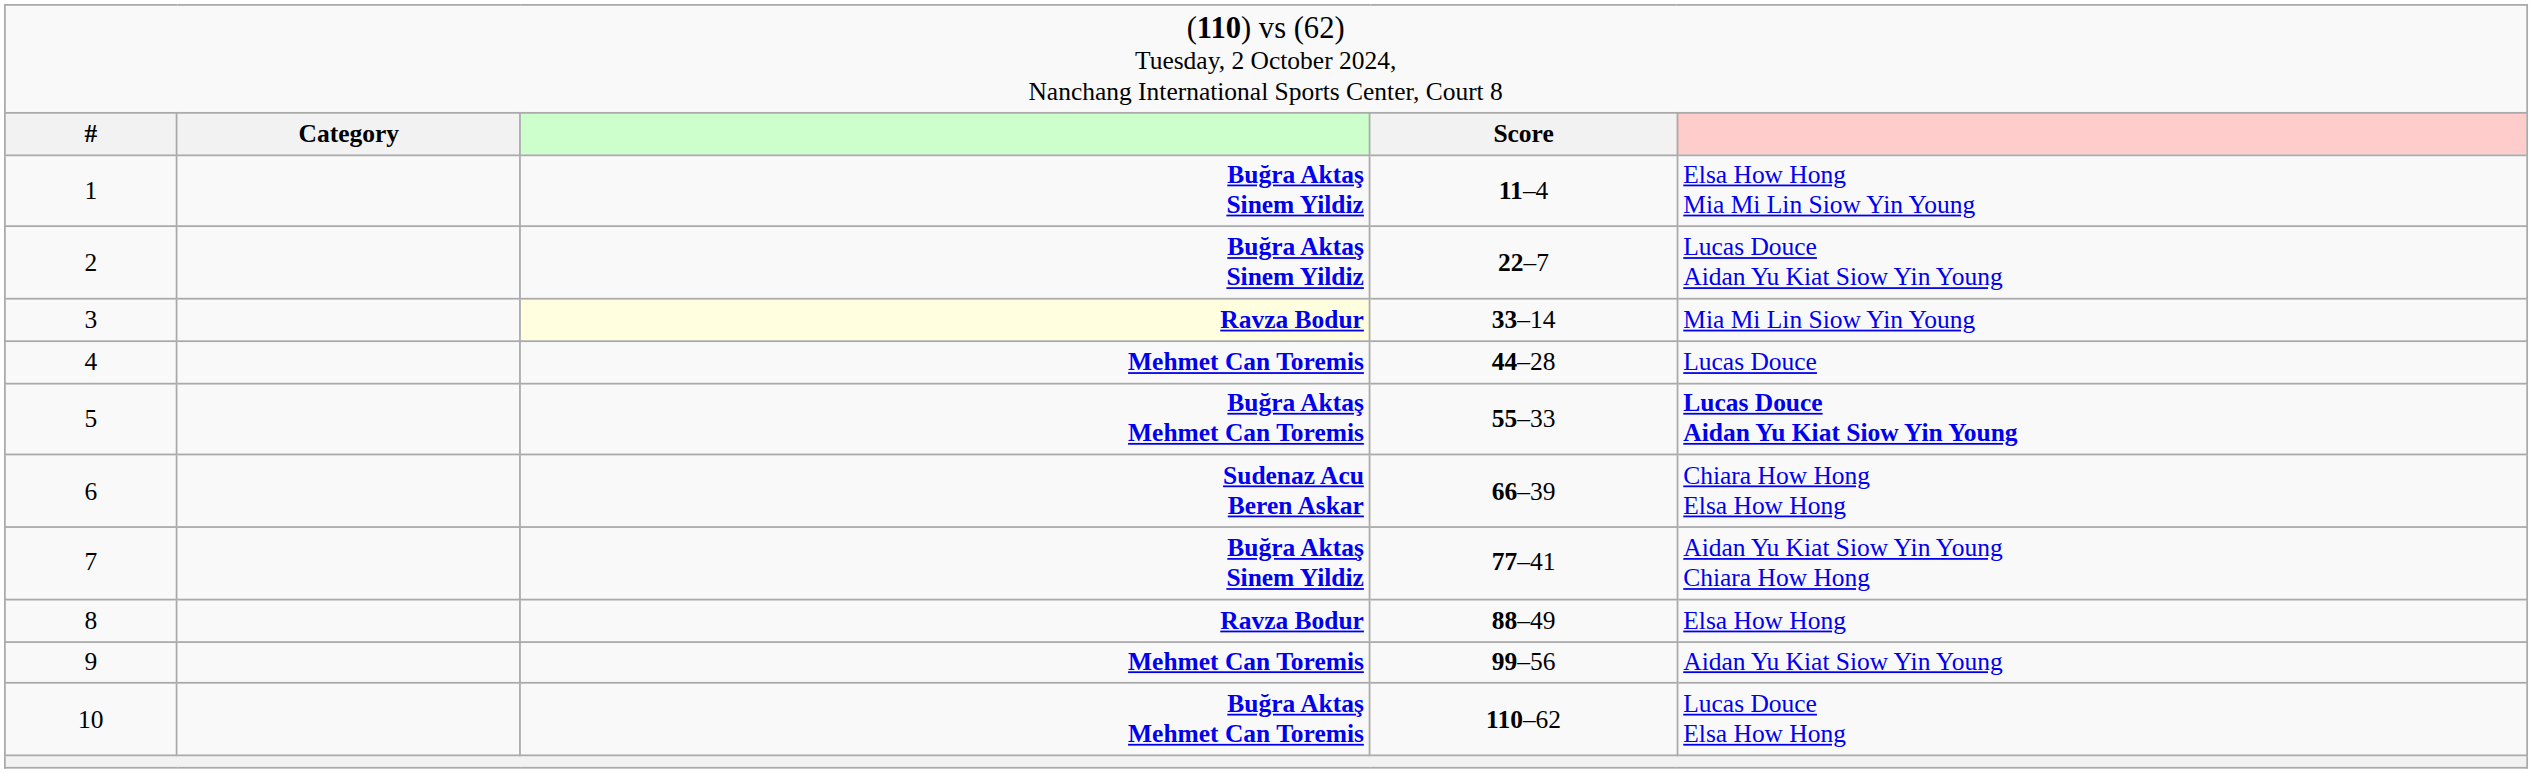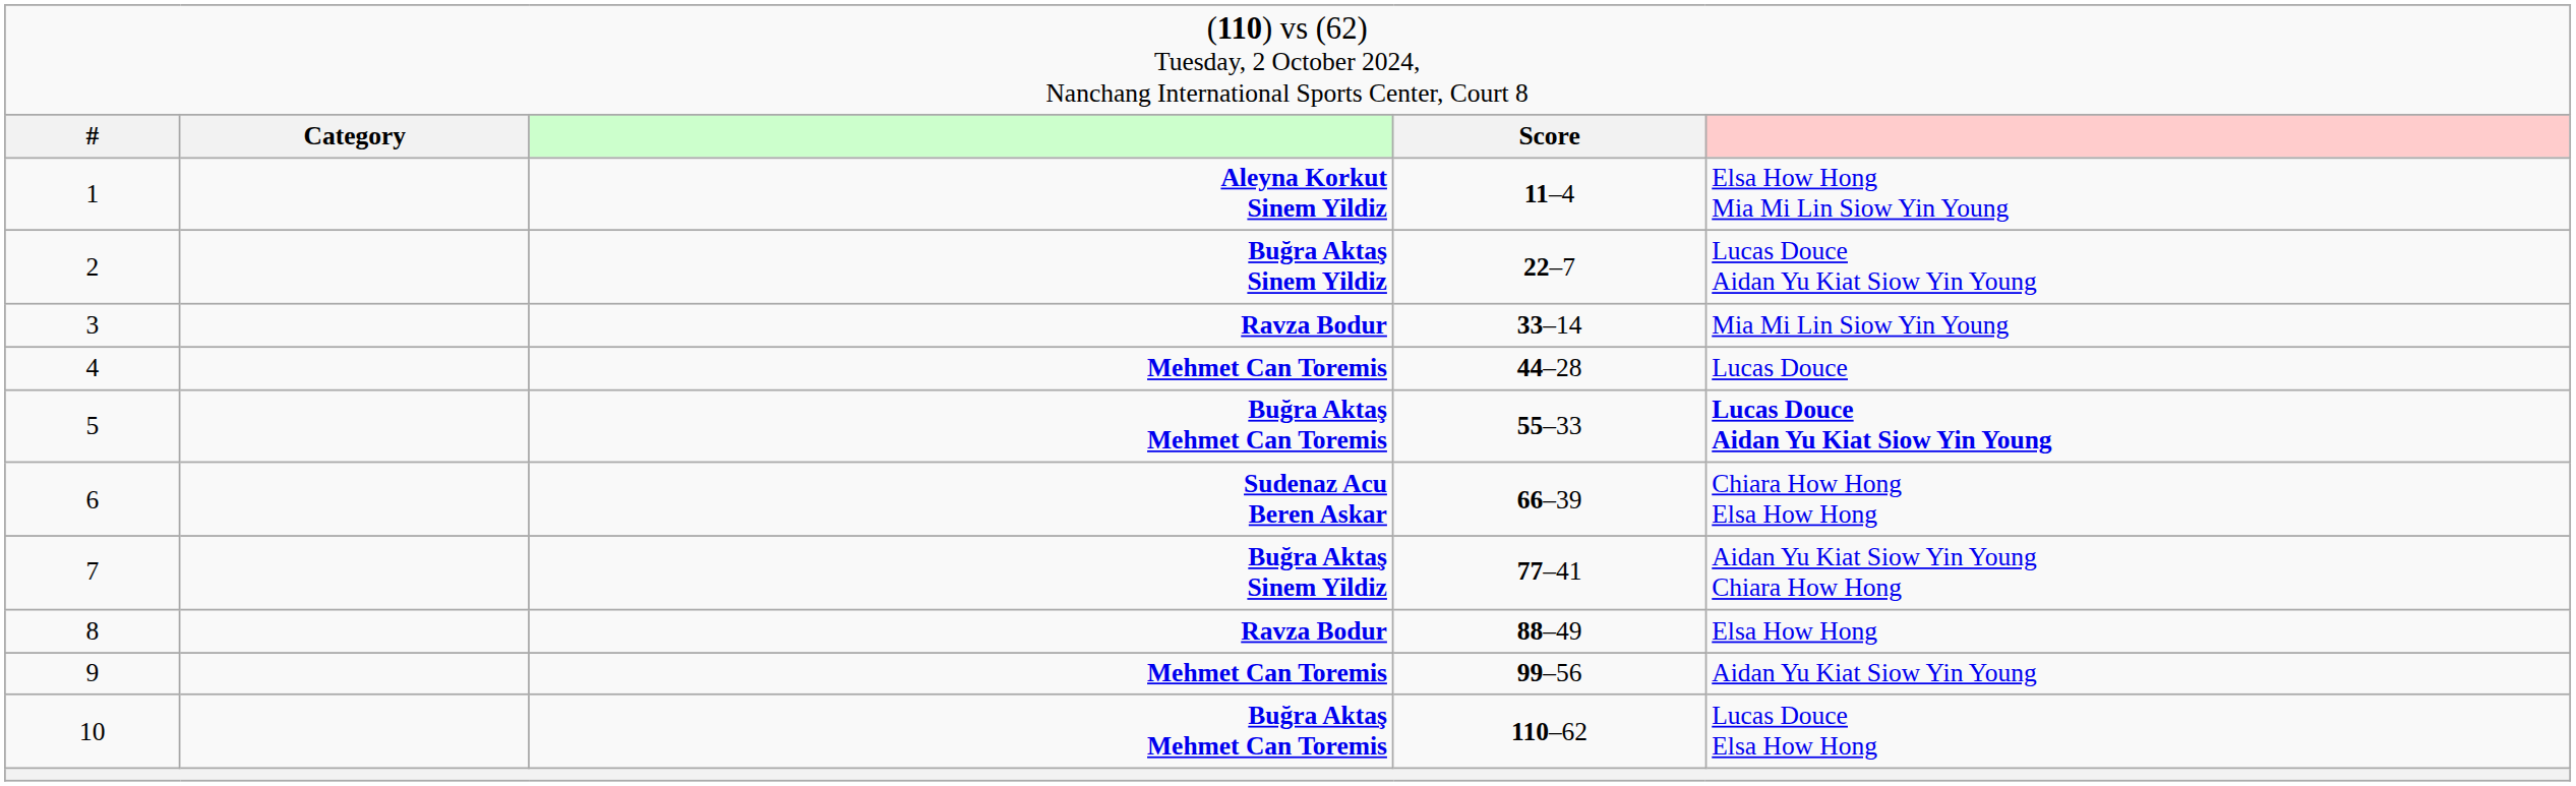 <table class="wikitable mw-collapsible mw-collapsed" style="font-size:90%; text-align:center" width="90%">
 <tr>
 <td colspan="5"><big>(<strong>110</strong>) <strong></strong> vs  (62)</big><br>Tuesday, 2 October 2024, <br>Nanchang International Sports Center, Court 8</td>
 </tr>
 <tr>
 <th width="25">#</th>
 <th width="50">Category</th>
 <th style="background-color:#CCFFCC" width="150"></th>
 <th width="50">Score<br></th>
 <th style="background-color:#FFCCCC" width="150"></th>
 </tr>
 <tr>
 <td>1</td>
 <td></td>
-<td align="right"><strong><a href='#'>Buğra Aktaş</a> <br><a href='#'>Sinem Yildiz</a> </strong></td>
+<td align="right"><strong><a href='#'>Aleyna Korkut</a> <br><a href='#'>Sinem Yildiz</a> </strong></td>
 <td><strong>11</strong>–4<br></td>
 <td align="left"> <a href='#'>Elsa How Hong</a><br> <a href='#'>Mia Mi Lin Siow Yin Young</a></td>
 </tr>
 <tr>
 <td>2</td>
 <td></td>
 <td align="right"><strong><a href='#'>Buğra Aktaş</a> <br><a href='#'>Sinem Yildiz</a> </strong></td>
 <td><strong>22</strong>–7<br></td>
 <td align="left"> <a href='#'>Lucas Douce</a><br> <a href='#'>Aidan Yu Kiat Siow Yin Young</a></td>
 </tr>
 <tr>
 <td>3</td>
 <td></td>
-<td align="right" style="background: lightyellow;"><strong><a href='#'>Ravza Bodur</a> </strong></td>
+<td align="right"><strong><a href='#'>Ravza Bodur</a> </strong></td>
 <td><strong>33</strong>–14<br></td>
 <td align="left"> <a href='#'>Mia Mi Lin Siow Yin Young</a></td>
 </tr>
 <tr>
 <td>4</td>
 <td></td>
 <td align="right"><strong><a href='#'>Mehmet Can Toremis</a> </strong></td>
 <td><strong>44</strong>–28<br></td>
 <td align="left"> <a href='#'>Lucas Douce</a></td>
 </tr>
 <tr>
 <td>5</td>
 <td></td>
 <td align="right"><strong><a href='#'>Buğra Aktaş</a> <br><a href='#'>Mehmet Can Toremis</a> </strong></td>
 <td><strong>55</strong>–33<br></td>
 <td align="left"><strong> <a href='#'>Lucas Douce</a><br> <a href='#'>Aidan Yu Kiat Siow Yin Young</a></strong></td>
 </tr>
 <tr>
 <td>6</td>
 <td></td>
 <td align="right"><strong><a href='#'>Sudenaz Acu</a> <br><a href='#'>Beren Askar</a> </strong></td>
 <td><strong>66</strong>–39<br></td>
 <td align="left"> <a href='#'>Chiara How Hong</a><br> <a href='#'>Elsa How Hong</a></td>
 </tr>
 <tr>
 <td>7</td>
 <td></td>
 <td align="right"><strong><a href='#'>Buğra Aktaş</a> <br><a href='#'>Sinem Yildiz</a> </strong></td>
 <td><strong>77</strong>–41<br></td>
 <td align="left"> <a href='#'>Aidan Yu Kiat Siow Yin Young</a><br> <a href='#'>Chiara How Hong</a></td>
 </tr>
 <tr>
 <td>8</td>
 <td></td>
 <td align="right"><strong><a href='#'>Ravza Bodur</a> </strong></td>
 <td><strong>88</strong>–49<br></td>
 <td align="left"> <a href='#'>Elsa How Hong</a></td>
 </tr>
 <tr>
 <td>9</td>
 <td></td>
 <td align="right"><strong><a href='#'>Mehmet Can Toremis</a> </strong></td>
 <td><strong>99</strong>–56<br></td>
 <td align="left"> <a href='#'>Aidan Yu Kiat Siow Yin Young</a></td>
 </tr>
 <tr>
 <td>10</td>
 <td></td>
 <td align="right"><strong><a href='#'>Buğra Aktaş</a> <br><a href='#'>Mehmet Can Toremis</a> </strong></td>
 <td><strong>110</strong>–62<br></td>
 <td align="left"> <a href='#'>Lucas Douce</a><br> <a href='#'>Elsa How Hong</a></td>
 </tr>
 <tr>
 <th colspan="5"></th>
 </tr>
 </table>
